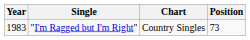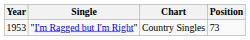 <table class="wikitable">
 <tr>
 <th align="left">Year</th>
 <th align="left">Single</th>
 <th align="left">Chart</th>
 <th align="left">Position</th>
 </tr>
 <tr>
-<td align="left">1983</td>
+<td align="left">1953</td>
 <td align="left">"<a href='#'>I'm Ragged but I'm Right</a>"</td>
 <td align="left">Country Singles</td>
 <td align="left">73</td>
 </tr>
 </table>
